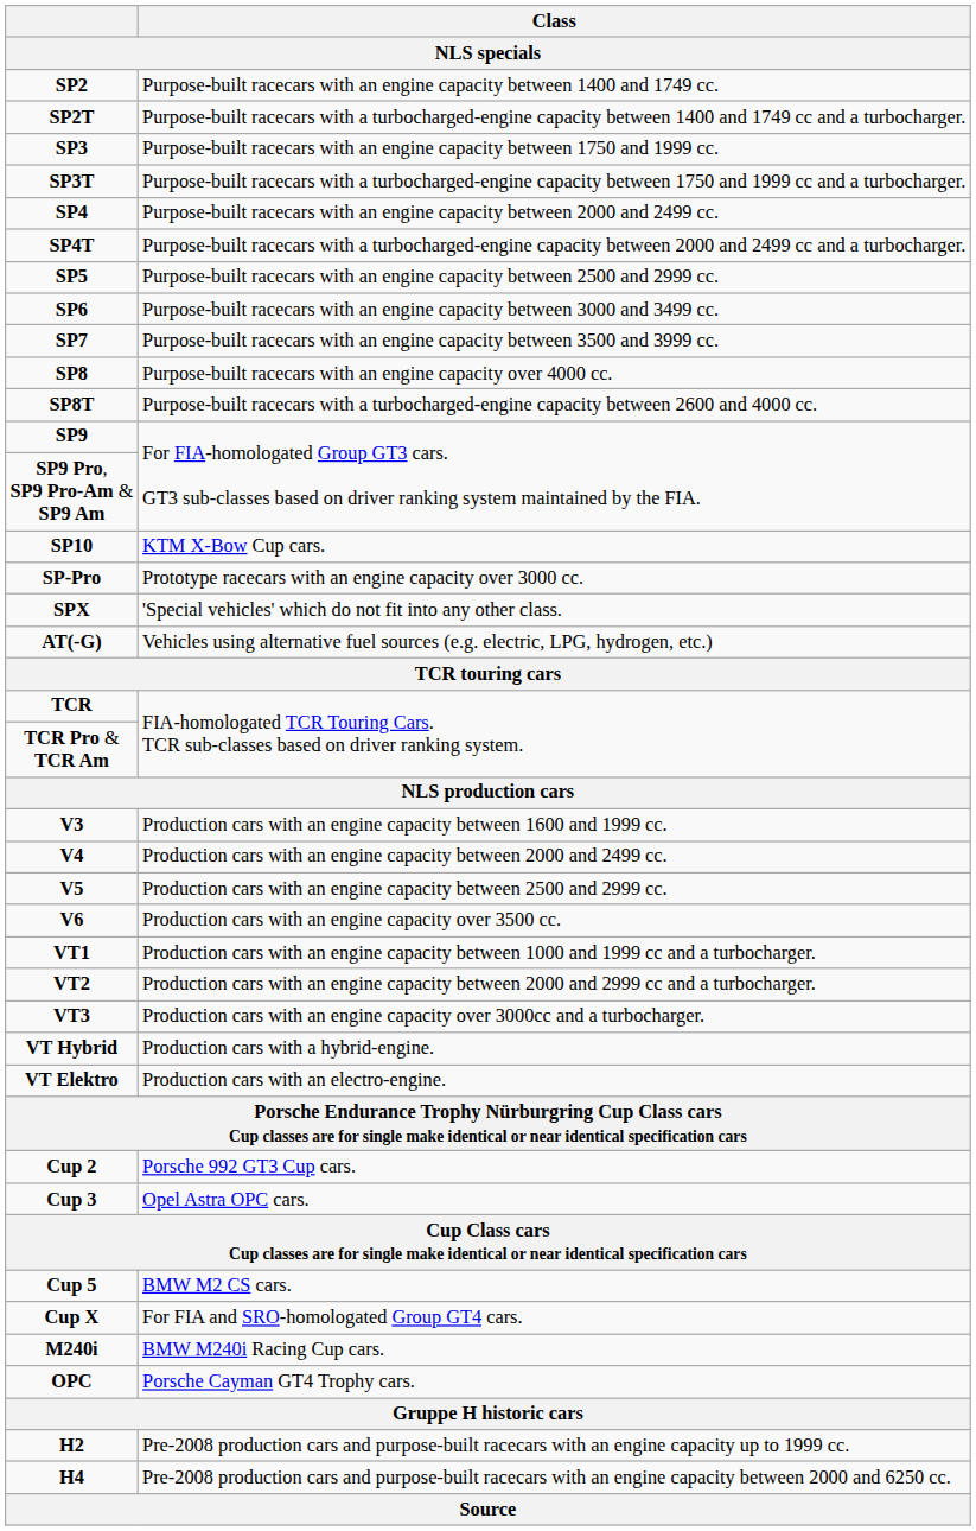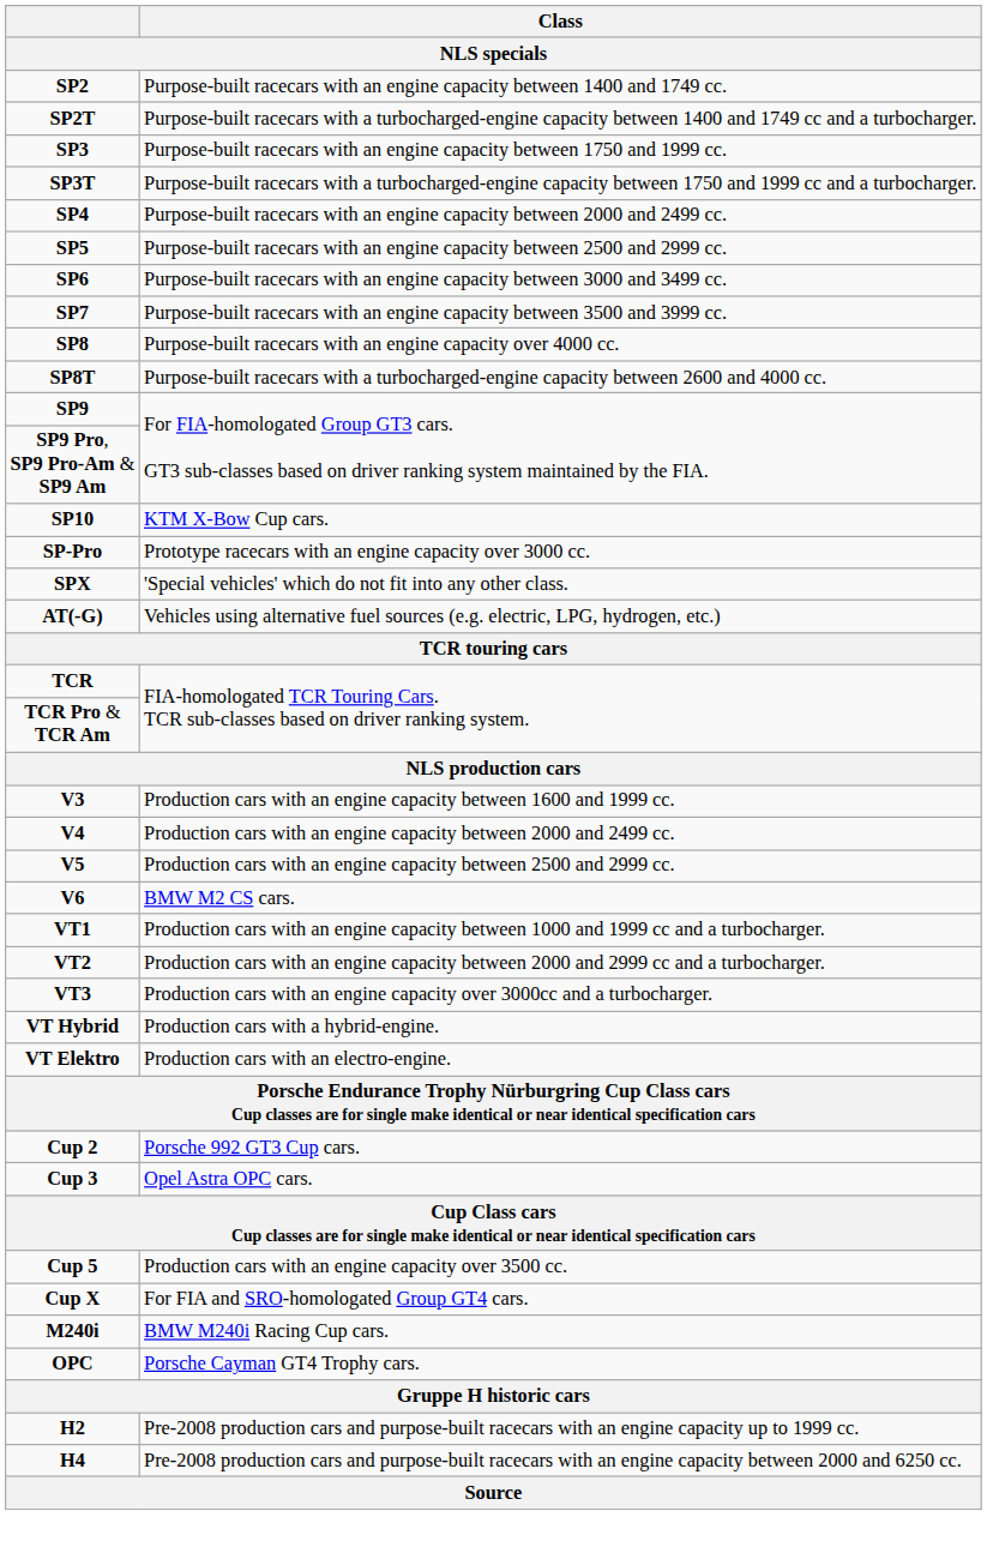 <table class="wikitable" style="font-size: 85%;">
 <tr>
 <th></th>
 <th>Class</th>
 </tr>
 <tr>
 <th colspan="2">NLS specials</th>
 </tr>
 <tr>
 <td style="text-align:center"><strong>SP2</strong></td>
 <td>Purpose-built racecars with an engine capacity between 1400 and 1749 cc.</td>
 </tr>
 <tr>
 <td style="text-align:center"><strong>SP2T</strong></td>
 <td>Purpose-built racecars with a turbocharged-engine capacity between 1400 and 1749 cc and a turbocharger.</td>
 </tr>
 <tr>
 <td style="text-align:center"><strong>SP3</strong></td>
 <td>Purpose-built racecars with an engine capacity between 1750 and 1999 cc.</td>
 </tr>
 <tr>
 <td style="text-align:center"><strong>SP3T</strong></td>
 <td>Purpose-built racecars with a turbocharged-engine capacity between 1750 and 1999 cc and a turbocharger.</td>
 </tr>
 <tr>
 <td style="text-align:center"><strong>SP4</strong></td>
 <td>Purpose-built racecars with an engine capacity between 2000 and 2499 cc.</td>
-</tr>
-<tr>
-<td style="text-align:center"><strong>SP4T</strong></td>
-<td>Purpose-built racecars with a turbocharged-engine capacity between 2000 and 2499 cc and a turbocharger.</td>
 </tr>
 <tr>
 <td style="text-align:center"><strong>SP5</strong></td>
 <td>Purpose-built racecars with an engine capacity between 2500 and 2999 cc.</td>
 </tr>
 <tr>
 <td style="text-align:center"><strong>SP6</strong></td>
 <td>Purpose-built racecars with an engine capacity between 3000 and 3499 cc.</td>
 </tr>
 <tr>
 <td style="text-align:center"><strong>SP7</strong></td>
 <td>Purpose-built racecars with an engine capacity between 3500 and 3999 cc.</td>
 </tr>
 <tr>
 <td style="text-align:center"><strong>SP8</strong></td>
 <td>Purpose-built racecars with an engine capacity over 4000 cc.</td>
 </tr>
 <tr>
 <td style="text-align:center"><strong>SP8T</strong></td>
 <td>Purpose-built racecars with a turbocharged-engine capacity between 2600 and 4000 cc.</td>
 </tr>
 <tr>
 <td style="text-align:center"><strong>SP9</strong></td>
 <td rowspan="2">For <a href='#'>FIA</a>-homologated <a href='#'>Group GT3</a> cars. <br><br> GT3 sub-classes based on driver ranking system maintained by the FIA.</td>
 </tr>
 <tr>
 <td style="text-align:center"><strong>SP9 Pro</strong>,<br> <strong>SP9 Pro-Am</strong> &<br> <strong>SP9 Am</strong></td>
 </tr>
 <tr>
 <td style="text-align:center"><strong>SP10</strong></td>
 <td><a href='#'>KTM X-Bow</a> Cup cars.</td>
 </tr>
 <tr>
 <td style="text-align:center"><strong>SP-Pro</strong></td>
 <td>Prototype racecars with an engine capacity over 3000 cc.</td>
 </tr>
 <tr>
 <td style="text-align:center"><strong>SPX</strong></td>
 <td>'Special vehicles' which do not fit into any other class.</td>
 </tr>
 <tr>
 <td style="text-align:center"><strong>AT(-G)</strong></td>
 <td>Vehicles using alternative fuel sources (e.g. electric, LPG, hydrogen, etc.)</td>
 </tr>
 <tr>
 <th colspan="2">TCR touring cars</th>
 </tr>
 <tr>
 <td style="text-align:center"><strong>TCR</strong></td>
 <td rowspan="2">FIA-homologated <a href='#'>TCR Touring Cars</a>. <br> TCR sub-classes based on driver ranking system.</td>
 </tr>
 <tr>
 <td style="text-align:center"><strong>TCR Pro</strong> &<br> <strong>TCR Am</strong></td>
 </tr>
 <tr>
 <th colspan="2">NLS production cars</th>
 </tr>
 <tr>
 <td style="text-align:center"><strong>V3</strong></td>
 <td>Production cars with an engine capacity between 1600 and 1999 cc.</td>
 </tr>
 <tr>
 <td style="text-align:center"><strong>V4</strong></td>
 <td>Production cars with an engine capacity between 2000 and 2499 cc.</td>
 </tr>
 <tr>
 <td style="text-align:center"><strong>V5</strong></td>
 <td>Production cars with an engine capacity between 2500 and 2999 cc.</td>
 </tr>
 <tr>
 <td style="text-align:center"><strong>V6</strong></td>
-<td>Production cars with an engine capacity over 3500 cc.</td>
+<td><a href='#'>BMW M2 CS</a> cars.</td>
 </tr>
 <tr>
 <td style="text-align:center"><strong>VT1</strong></td>
 <td>Production cars with an engine capacity between 1000 and 1999 cc and a turbocharger.</td>
 </tr>
 <tr>
 <td style="text-align:center"><strong>VT2</strong></td>
 <td>Production cars with an engine capacity between 2000 and 2999 cc and a turbocharger.</td>
 </tr>
 <tr>
 <td style="text-align:center"><strong>VT3</strong></td>
 <td>Production cars with an engine capacity over 3000cc and a turbocharger.</td>
 </tr>
 <tr>
 <td style="text-align:center"><strong>VT Hybrid</strong></td>
 <td>Production cars with a hybrid-engine.</td>
 </tr>
 <tr>
 <td style="text-align:center"><strong>VT Elektro</strong></td>
 <td>Production cars with an electro-engine.</td>
 </tr>
 <tr>
 <th colspan="2">Porsche Endurance Trophy Nürburgring Cup Class cars<br><small>Cup classes are for single make identical or near identical specification cars</small></th>
 </tr>
 <tr>
 <td style="text-align:center"><strong>Cup 2</strong></td>
 <td><a href='#'>Porsche 992 GT3 Cup</a> cars.</td>
 </tr>
 <tr>
 <td style="text-align:center"><strong>Cup 3</strong></td>
 <td><a href='#'>Opel Astra OPC</a> cars.</td>
 </tr>
 <tr>
 <th colspan="2">Cup Class cars <br><small>Cup classes are for single make identical or near identical specification cars</small></th>
 </tr>
 <tr>
 <td style="text-align:center"><strong>Cup 5</strong></td>
-<td><a href='#'>BMW M2 CS</a> cars.</td>
+<td>Production cars with an engine capacity over 3500 cc.</td>
 </tr>
 <tr>
 <td style="text-align:center"><strong>Cup X</strong></td>
 <td>For FIA and <a href='#'>SRO</a>-homologated <a href='#'>Group GT4</a> cars.</td>
 </tr>
 <tr>
 <td style="text-align:center"><strong>M240i</strong></td>
 <td><a href='#'>BMW M240i</a> Racing Cup cars.</td>
 </tr>
 <tr>
 <td style="text-align:center"><strong>OPC</strong></td>
 <td><a href='#'>Porsche Cayman</a> GT4 Trophy cars.</td>
 </tr>
 <tr>
 <th colspan="2">Gruppe H historic cars</th>
 </tr>
 <tr>
 <td style="text-align:center"><strong>H2</strong></td>
 <td>Pre-2008 production cars and purpose-built racecars with an engine capacity up to 1999 cc.</td>
 </tr>
 <tr>
 <td style="text-align:center"><strong>H4</strong></td>
 <td>Pre-2008 production cars and purpose-built racecars with an engine capacity between 2000 and 6250 cc.</td>
 </tr>
 <tr>
 <th colspan=2>Source</th>
 </tr>
 </table>
